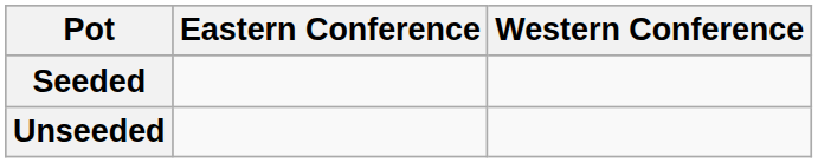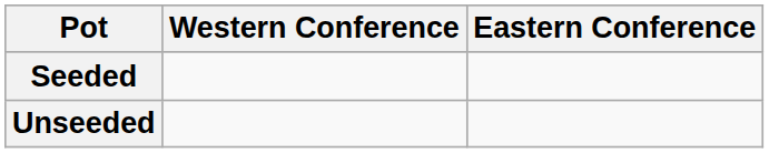 <table class="wikitable">
 <tr>
 <th>Pot</th>
+<th>Western Conference</th>
 <th>Eastern Conference</th>
-<th>Western Conference</th>
 </tr>
 <tr>
 <th>Seeded</th>
 <td></td>
 <td></td>
 </tr>
 <tr>
 <th>Unseeded</th>
 <td></td>
 <td></td>
 </tr>
 </table>
